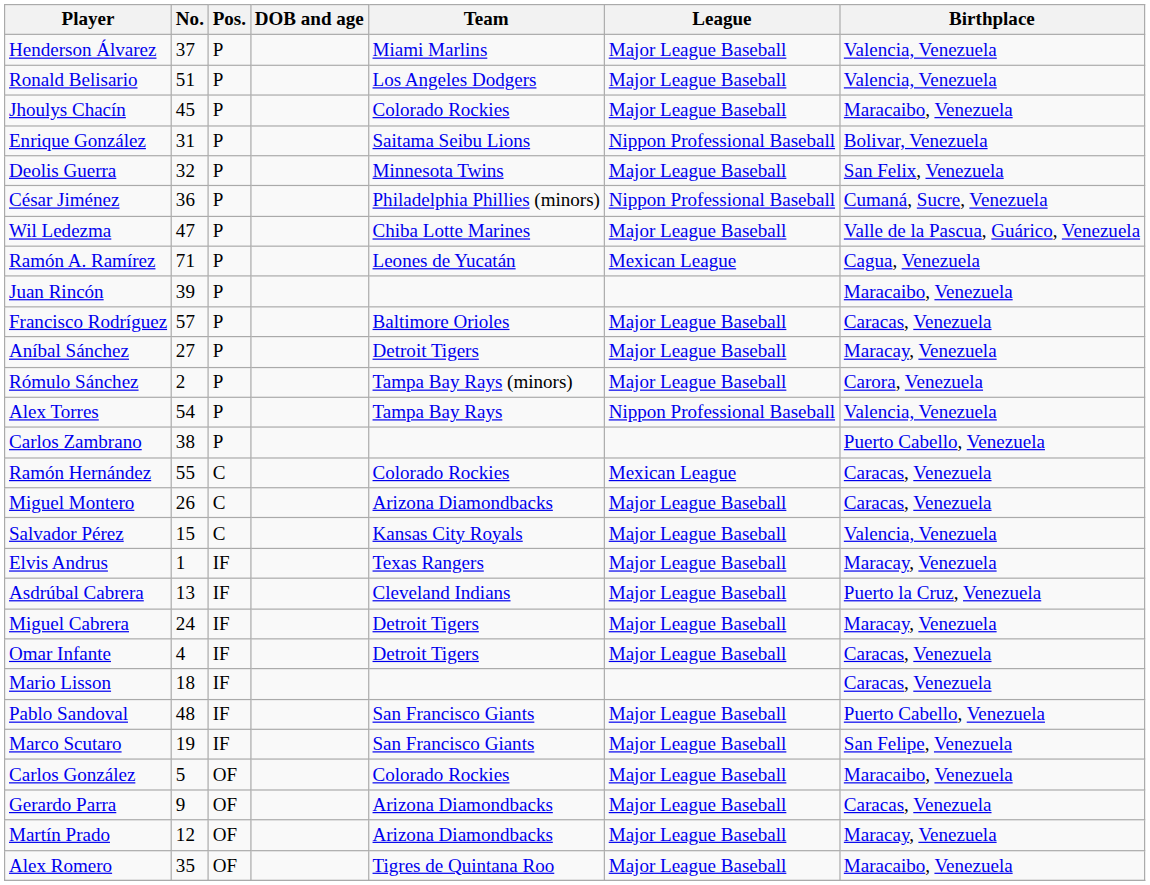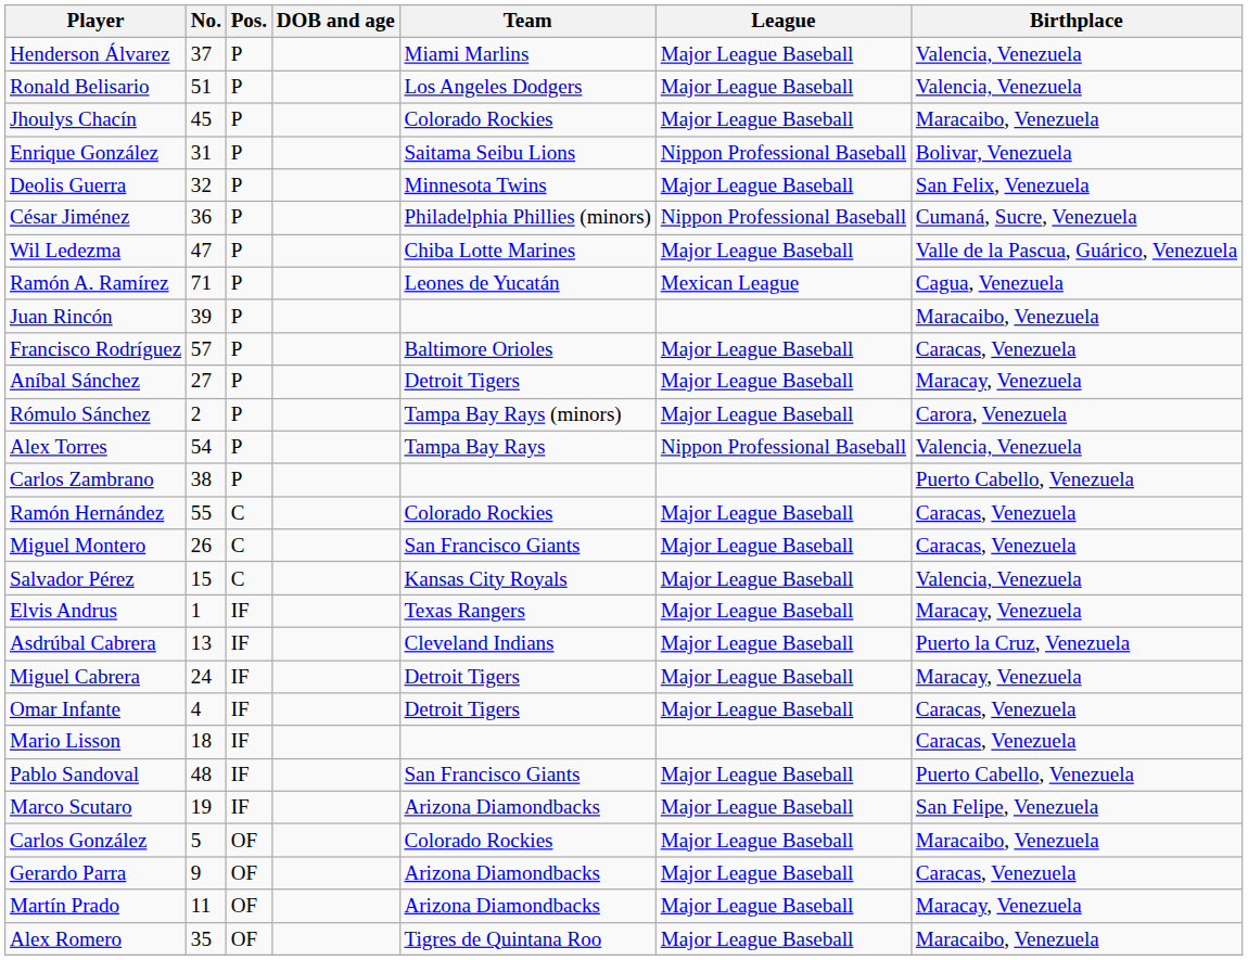 <table class="wikitable sortable">
 <tr>
 <th>Player</th>
 <th>No.</th>
 <th>Pos.</th>
 <th>DOB and age</th>
 <th>Team</th>
 <th>League</th>
 <th>Birthplace</th>
 </tr>
 <tr>
 <td><a href='#'>Henderson Álvarez</a></td>
 <td>37</td>
 <td>P</td>
 <td></td>
 <td> <a href='#'>Miami Marlins</a></td>
 <td><a href='#'>Major League Baseball</a></td>
 <td><a href='#'>Valencia, Venezuela</a></td>
 </tr>
 <tr>
 <td><a href='#'>Ronald Belisario</a></td>
 <td>51</td>
 <td>P</td>
 <td></td>
 <td> <a href='#'>Los Angeles Dodgers</a></td>
 <td><a href='#'>Major League Baseball</a></td>
 <td><a href='#'>Valencia, Venezuela</a></td>
 </tr>
 <tr>
 <td><a href='#'>Jhoulys Chacín</a></td>
 <td>45</td>
 <td>P</td>
 <td></td>
 <td> <a href='#'>Colorado Rockies</a></td>
 <td><a href='#'>Major League Baseball</a></td>
 <td><a href='#'>Maracaibo</a>, <a href='#'>Venezuela</a></td>
 </tr>
 <tr>
 <td><a href='#'>Enrique González</a></td>
 <td>31</td>
 <td>P</td>
 <td></td>
 <td> <a href='#'>Saitama Seibu Lions</a></td>
 <td><a href='#'>Nippon Professional Baseball</a></td>
 <td><a href='#'>Bolivar, Venezuela</a></td>
 </tr>
 <tr>
 <td><a href='#'>Deolis Guerra</a></td>
 <td>32</td>
 <td>P</td>
 <td></td>
 <td> <a href='#'>Minnesota Twins</a></td>
 <td><a href='#'>Major League Baseball</a></td>
 <td><a href='#'>San Felix</a>, <a href='#'>Venezuela</a></td>
 </tr>
 <tr>
 <td><a href='#'>César Jiménez</a></td>
 <td>36</td>
 <td>P</td>
 <td></td>
 <td> <a href='#'>Philadelphia Phillies</a> (minors)</td>
 <td><a href='#'>Nippon Professional Baseball</a></td>
 <td><a href='#'>Cumaná</a>, <a href='#'>Sucre</a>, <a href='#'>Venezuela</a></td>
 </tr>
 <tr>
 <td><a href='#'>Wil Ledezma</a></td>
 <td>47</td>
 <td>P</td>
 <td></td>
 <td><a href='#'>Chiba Lotte Marines</a></td>
 <td><a href='#'>Major League Baseball</a></td>
 <td><a href='#'>Valle de la Pascua</a>, <a href='#'>Guárico</a>, <a href='#'>Venezuela</a></td>
 </tr>
 <tr>
 <td><a href='#'>Ramón A. Ramírez</a></td>
 <td>71</td>
 <td>P</td>
 <td></td>
 <td> <a href='#'>Leones de Yucatán</a></td>
 <td><a href='#'>Mexican League</a></td>
 <td><a href='#'>Cagua</a>, <a href='#'>Venezuela</a></td>
 </tr>
 <tr>
 <td><a href='#'>Juan Rincón</a></td>
 <td>39</td>
 <td>P</td>
 <td></td>
 <td></td>
 <td></td>
 <td><a href='#'>Maracaibo</a>, <a href='#'>Venezuela</a></td>
 </tr>
 <tr>
 <td><a href='#'>Francisco Rodríguez</a></td>
 <td>57</td>
 <td>P</td>
 <td></td>
 <td> <a href='#'>Baltimore Orioles</a></td>
 <td><a href='#'>Major League Baseball</a></td>
 <td><a href='#'>Caracas</a>, <a href='#'>Venezuela</a></td>
 </tr>
 <tr>
 <td><a href='#'>Aníbal Sánchez</a></td>
 <td>27</td>
 <td>P</td>
 <td></td>
 <td> <a href='#'>Detroit Tigers</a></td>
 <td><a href='#'>Major League Baseball</a></td>
 <td><a href='#'>Maracay</a>, <a href='#'>Venezuela</a></td>
 </tr>
 <tr>
 <td><a href='#'>Rómulo Sánchez</a></td>
 <td>2</td>
 <td>P</td>
 <td></td>
 <td> <a href='#'>Tampa Bay Rays</a> (minors)</td>
 <td><a href='#'>Major League Baseball</a></td>
 <td><a href='#'>Carora</a>, <a href='#'>Venezuela</a></td>
 </tr>
 <tr>
 <td><a href='#'>Alex Torres</a></td>
 <td>54</td>
 <td>P</td>
 <td></td>
 <td> <a href='#'>Tampa Bay Rays</a></td>
 <td><a href='#'>Nippon Professional Baseball</a></td>
 <td><a href='#'>Valencia, Venezuela</a></td>
 </tr>
 <tr>
 <td><a href='#'>Carlos Zambrano</a></td>
 <td>38</td>
 <td>P</td>
 <td></td>
 <td></td>
 <td></td>
 <td><a href='#'>Puerto Cabello</a>, <a href='#'>Venezuela</a></td>
 </tr>
 <tr>
 <td><a href='#'>Ramón Hernández</a></td>
 <td>55</td>
 <td>C</td>
 <td></td>
 <td> <a href='#'>Colorado Rockies</a></td>
-<td><a href='#'>Mexican League</a></td>
+<td><a href='#'>Major League Baseball</a></td>
 <td><a href='#'>Caracas</a>, <a href='#'>Venezuela</a></td>
 </tr>
 <tr>
 <td><a href='#'>Miguel Montero</a></td>
 <td>26</td>
 <td>C</td>
 <td></td>
-<td> <a href='#'>Arizona Diamondbacks</a></td>
+<td> <a href='#'>San Francisco Giants</a></td>
 <td><a href='#'>Major League Baseball</a></td>
 <td><a href='#'>Caracas</a>, <a href='#'>Venezuela</a></td>
 </tr>
 <tr>
 <td><a href='#'>Salvador Pérez</a></td>
 <td>15</td>
 <td>C</td>
 <td></td>
 <td> <a href='#'>Kansas City Royals</a></td>
 <td><a href='#'>Major League Baseball</a></td>
 <td><a href='#'>Valencia, Venezuela</a></td>
 </tr>
 <tr>
 <td><a href='#'>Elvis Andrus</a></td>
 <td>1</td>
 <td>IF</td>
 <td></td>
 <td> <a href='#'>Texas Rangers</a></td>
 <td><a href='#'>Major League Baseball</a></td>
 <td><a href='#'>Maracay</a>, <a href='#'>Venezuela</a></td>
 </tr>
 <tr>
 <td><a href='#'>Asdrúbal Cabrera</a></td>
 <td>13</td>
 <td>IF</td>
 <td></td>
 <td> <a href='#'>Cleveland Indians</a></td>
 <td><a href='#'>Major League Baseball</a></td>
 <td><a href='#'>Puerto la Cruz</a>, <a href='#'>Venezuela</a></td>
 </tr>
 <tr>
 <td><a href='#'>Miguel Cabrera</a></td>
 <td>24</td>
 <td>IF</td>
 <td></td>
 <td> <a href='#'>Detroit Tigers</a></td>
 <td><a href='#'>Major League Baseball</a></td>
 <td><a href='#'>Maracay</a>, <a href='#'>Venezuela</a></td>
 </tr>
 <tr>
 <td><a href='#'>Omar Infante</a></td>
 <td>4</td>
 <td>IF</td>
 <td></td>
 <td> <a href='#'>Detroit Tigers</a></td>
 <td><a href='#'>Major League Baseball</a></td>
 <td><a href='#'>Caracas</a>, <a href='#'>Venezuela</a></td>
 </tr>
 <tr>
 <td><a href='#'>Mario Lisson</a></td>
 <td>18</td>
 <td>IF</td>
 <td></td>
 <td></td>
 <td></td>
 <td><a href='#'>Caracas</a>, <a href='#'>Venezuela</a></td>
 </tr>
 <tr>
 <td><a href='#'>Pablo Sandoval</a></td>
 <td>48</td>
 <td>IF</td>
 <td></td>
 <td> <a href='#'>San Francisco Giants</a></td>
 <td><a href='#'>Major League Baseball</a></td>
 <td><a href='#'>Puerto Cabello</a>, <a href='#'>Venezuela</a></td>
 </tr>
 <tr>
 <td><a href='#'>Marco Scutaro</a></td>
 <td>19</td>
 <td>IF</td>
 <td></td>
-<td> <a href='#'>San Francisco Giants</a></td>
+<td> <a href='#'>Arizona Diamondbacks</a></td>
 <td><a href='#'>Major League Baseball</a></td>
 <td><a href='#'>San Felipe</a>, <a href='#'>Venezuela</a></td>
 </tr>
 <tr>
 <td><a href='#'>Carlos González</a></td>
 <td>5</td>
 <td>OF</td>
 <td></td>
 <td> <a href='#'>Colorado Rockies</a></td>
 <td><a href='#'>Major League Baseball</a></td>
 <td><a href='#'>Maracaibo</a>, <a href='#'>Venezuela</a></td>
 </tr>
 <tr>
 <td><a href='#'>Gerardo Parra</a></td>
 <td>9</td>
 <td>OF</td>
 <td></td>
 <td> <a href='#'>Arizona Diamondbacks</a></td>
 <td><a href='#'>Major League Baseball</a></td>
 <td><a href='#'>Caracas</a>, <a href='#'>Venezuela</a></td>
 </tr>
 <tr>
 <td><a href='#'>Martín Prado</a></td>
-<td>12</td>
+<td>11</td>
 <td>OF</td>
 <td></td>
 <td> <a href='#'>Arizona Diamondbacks</a></td>
 <td><a href='#'>Major League Baseball</a></td>
 <td><a href='#'>Maracay</a>, <a href='#'>Venezuela</a></td>
 </tr>
 <tr>
 <td><a href='#'>Alex Romero</a></td>
 <td>35</td>
 <td>OF</td>
 <td></td>
 <td> <a href='#'>Tigres de Quintana Roo</a></td>
 <td><a href='#'>Major League Baseball</a></td>
 <td><a href='#'>Maracaibo</a>, <a href='#'>Venezuela</a></td>
 </tr>
 <tr>
 </tr>
 </table>
